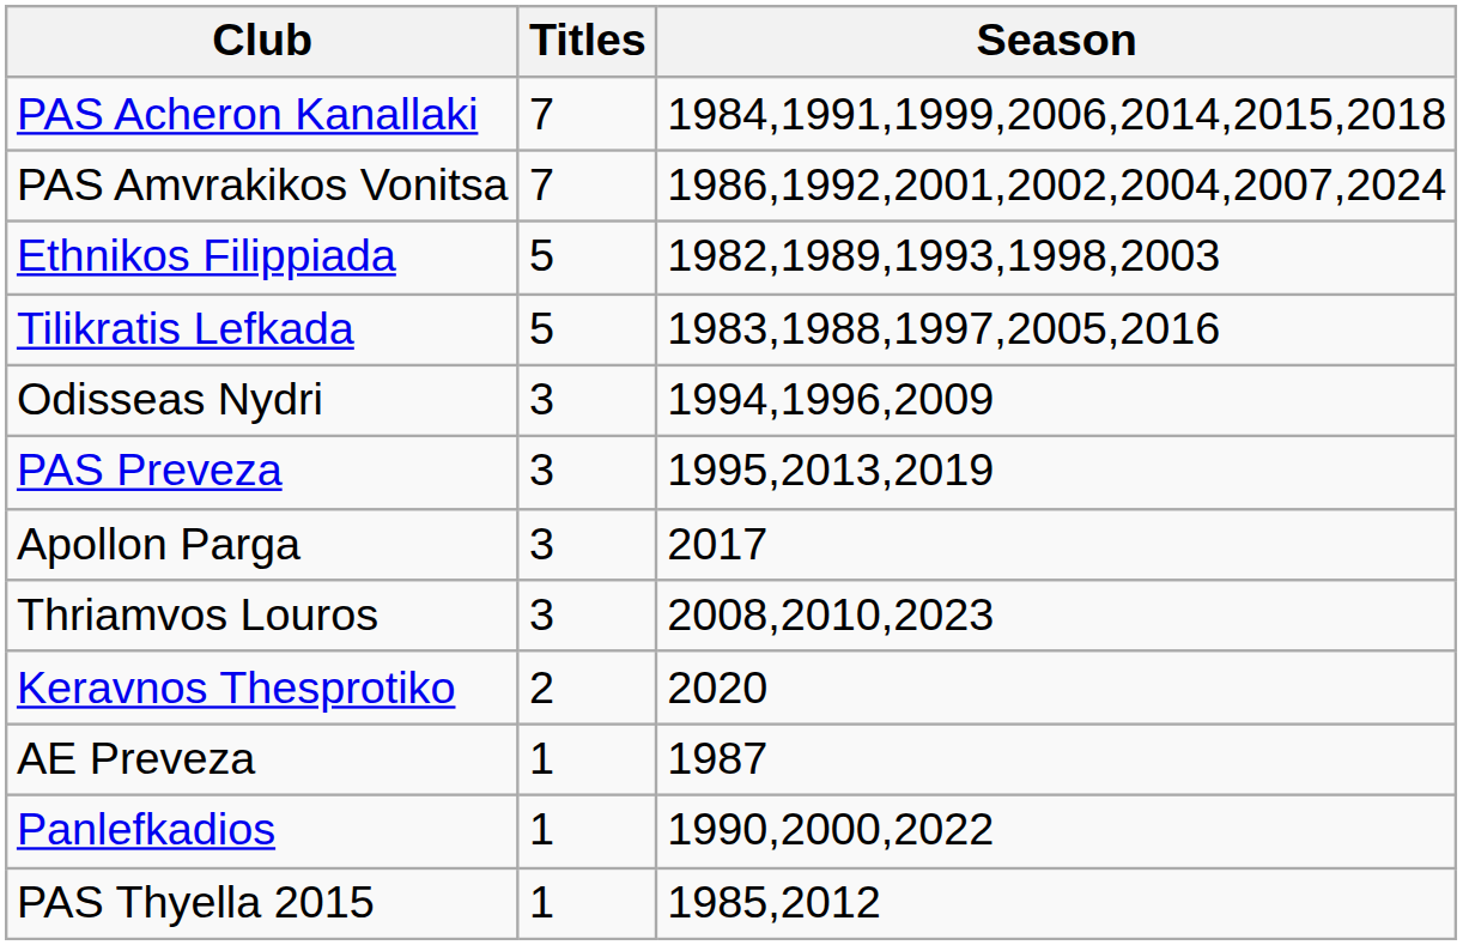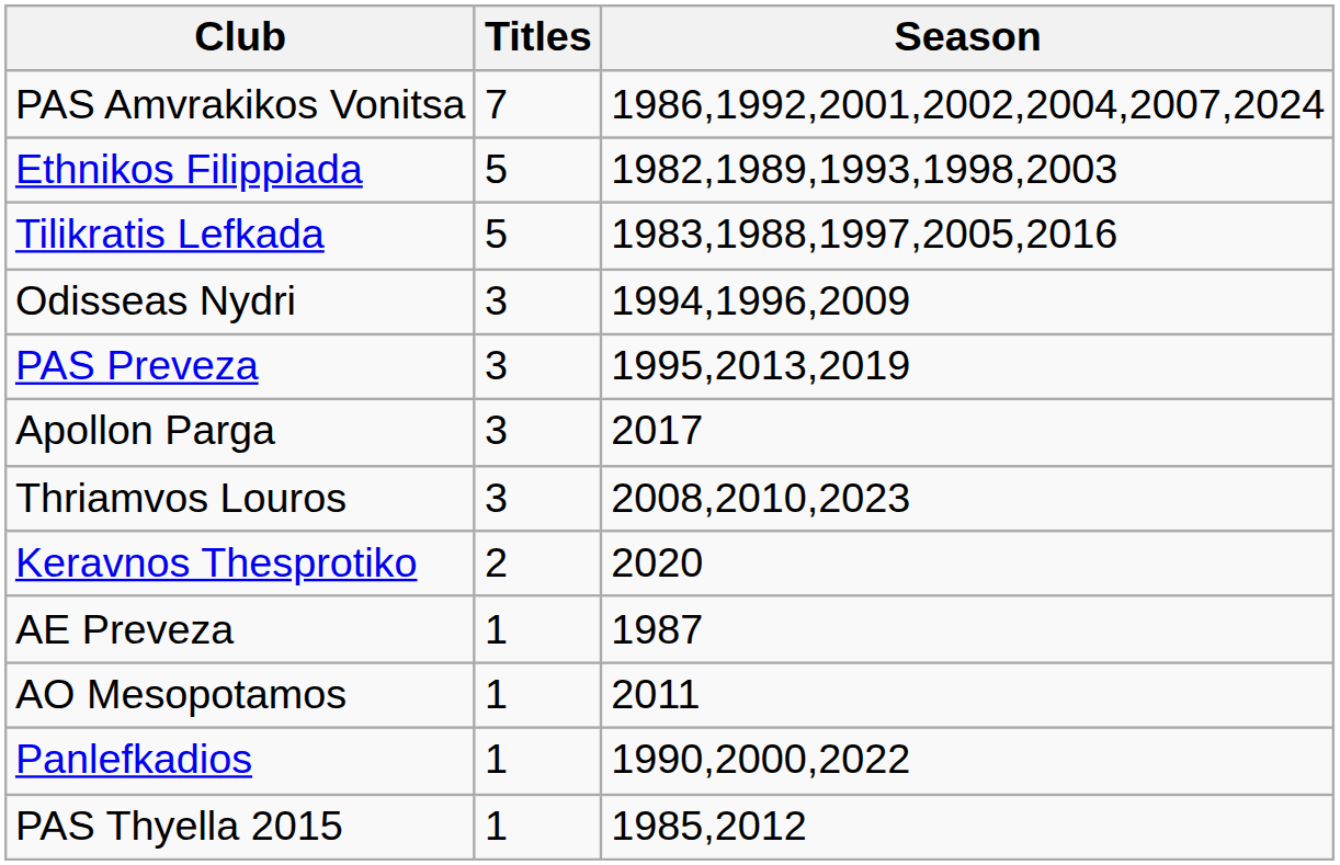 <table class="wikitable">
 <tr>
 <th>Club</th>
 <th>Titles</th>
 <th>Season</th>
-</tr>
-<tr>
-<td><a href='#'>PAS Acheron Kanallaki</a></td>
-<td>7</td>
-<td>1984,1991,1999,2006,2014,2015,2018</td>
 </tr>
 <tr>
 <td>PAS Amvrakikos Vonitsa</td>
 <td>7</td>
 <td>1986,1992,2001,2002,2004,2007,2024</td>
 </tr>
 <tr>
 <td><a href='#'>Ethnikos Filippiada</a></td>
 <td>5</td>
 <td>1982,1989,1993,1998,2003</td>
 </tr>
 <tr>
 <td><a href='#'>Tilikratis Lefkada</a></td>
 <td>5</td>
 <td>1983,1988,1997,2005,2016</td>
 </tr>
 <tr>
 <td>Odisseas Nydri</td>
 <td>3</td>
 <td>1994,1996,2009</td>
 </tr>
 <tr>
 <td><a href='#'>PAS Preveza</a></td>
 <td>3</td>
 <td>1995,2013,2019</td>
 </tr>
 <tr>
 <td>Apollon Parga</td>
 <td>3</td>
 <td>2017</td>
 </tr>
 <tr>
 <td>Thriamvos Louros</td>
 <td>3</td>
 <td>2008,2010,2023</td>
 </tr>
 <tr>
 <td><a href='#'>Keravnos Thesprotiko</a></td>
 <td>2</td>
 <td>2020</td>
 </tr>
 <tr>
 <td>AE Preveza</td>
 <td>1</td>
 <td>1987</td>
 </tr>
 <tr>
+<td>AO Mesopotamos</td>
+<td>1</td>
+<td>2011</td>
+</tr>
+<tr>
 <td><a href='#'>Panlefkadios</a></td>
 <td>1</td>
 <td>1990,2000,2022</td>
 </tr>
 <tr>
 <td>PAS Thyella 2015</td>
 <td>1</td>
 <td>1985,2012</td>
 </tr>
 </table>
